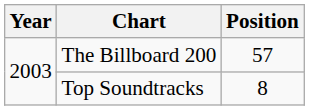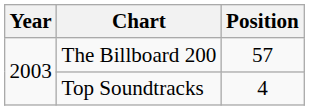 <table class="wikitable">
 <tr>
 <th>Year</th>
 <th>Chart</th>
 <th>Position</th>
 </tr>
 <tr>
 <td rowspan="2">2003</td>
 <td>The Billboard 200</td>
 <td align="center">57</td>
 </tr>
 <tr>
 <td>Top Soundtracks</td>
-<td align="center">8</td>
+<td align="center">4</td>
 </tr>
 </table>
